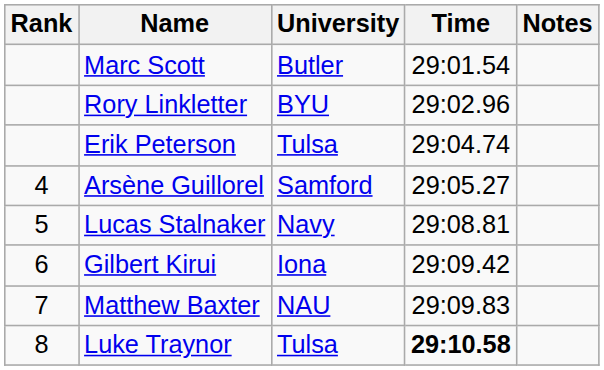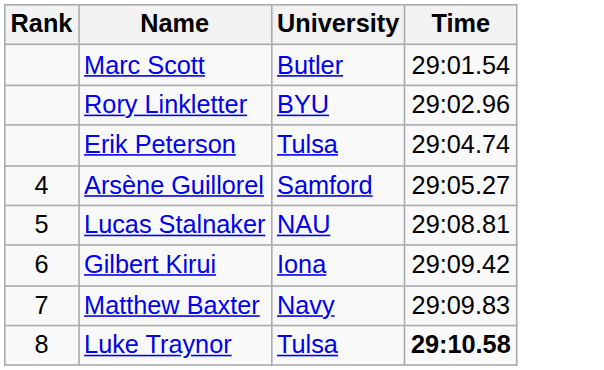 <table class="wikitable sortable" style="text-align:center">
 <tr>
 <th>Rank</th>
 <th>Name</th>
 <th>University</th>
 <th>Time</th>
-<th>Notes</th>
 </tr>
 <tr>
 <td></td>
 <td align=left><a href='#'>Marc Scott</a></td>
 <td align="left"><a href='#'>Butler</a></td>
 <td>29:01.54</td>
-<td></td>
 </tr>
 <tr>
 <td></td>
 <td align=left><a href='#'>Rory Linkletter</a></td>
 <td align=left><a href='#'>BYU</a></td>
 <td>29:02.96</td>
-<td></td>
 </tr>
 <tr>
 <td></td>
 <td align=left><a href='#'>Erik Peterson</a></td>
 <td align=left><a href='#'>Tulsa</a></td>
 <td>29:04.74</td>
-<td></td>
 </tr>
 <tr>
 <td>4</td>
 <td align=left><a href='#'>Arsène Guillorel</a></td>
 <td align="left"><a href='#'>Samford</a></td>
 <td>29:05.27</td>
-<td></td>
 </tr>
 <tr>
 <td>5</td>
 <td align=left><a href='#'>Lucas Stalnaker</a></td>
-<td align="left"><a href='#'>Navy</a></td>
+<td align="left"><a href='#'>NAU</a></td>
 <td>29:08.81</td>
-<td></td>
 </tr>
 <tr>
 <td>6</td>
 <td align=left><a href='#'>Gilbert Kirui</a></td>
 <td align="left"><a href='#'>Iona</a></td>
 <td>29:09.42</td>
-<td></td>
 </tr>
 <tr>
 <td>7</td>
 <td align=left><a href='#'>Matthew Baxter</a></td>
-<td align="left"><a href='#'>NAU</a></td>
+<td align="left"><a href='#'>Navy</a></td>
 <td>29:09.83</td>
-<td></td>
 </tr>
 <tr>
 <td>8</td>
 <td align=left><a href='#'>Luke Traynor</a></td>
 <td align=left><a href='#'>Tulsa</a></td>
 <td><strong>29:10.58</strong></td>
-<td></td>
 </tr>
 </table>
